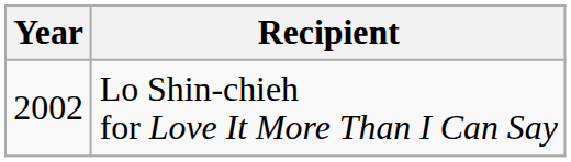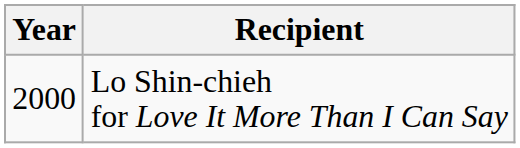 <table class="wikitable sortable">
 <tr>
 <th>Year</th>
 <th>Recipient</th>
 </tr>
 <tr>
-<td>2002</td>
+<td>2000</td>
 <td>Lo Shin-chieh<br> for <em>Love It More Than I Can Say</em></td>
 </tr>
 </table>
